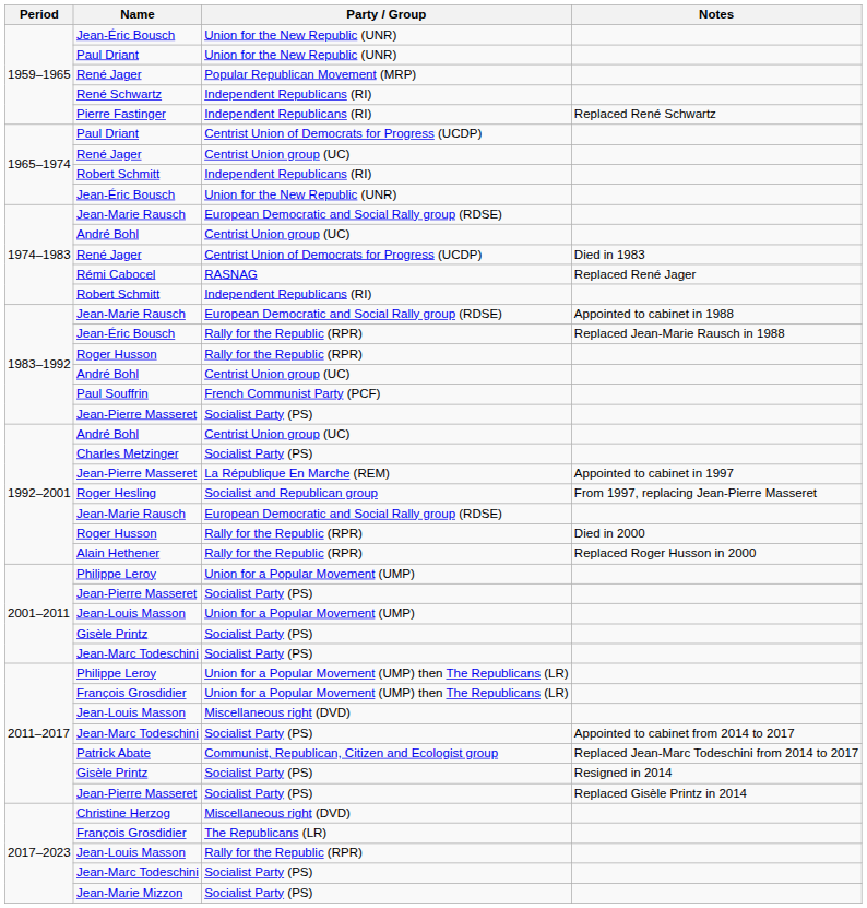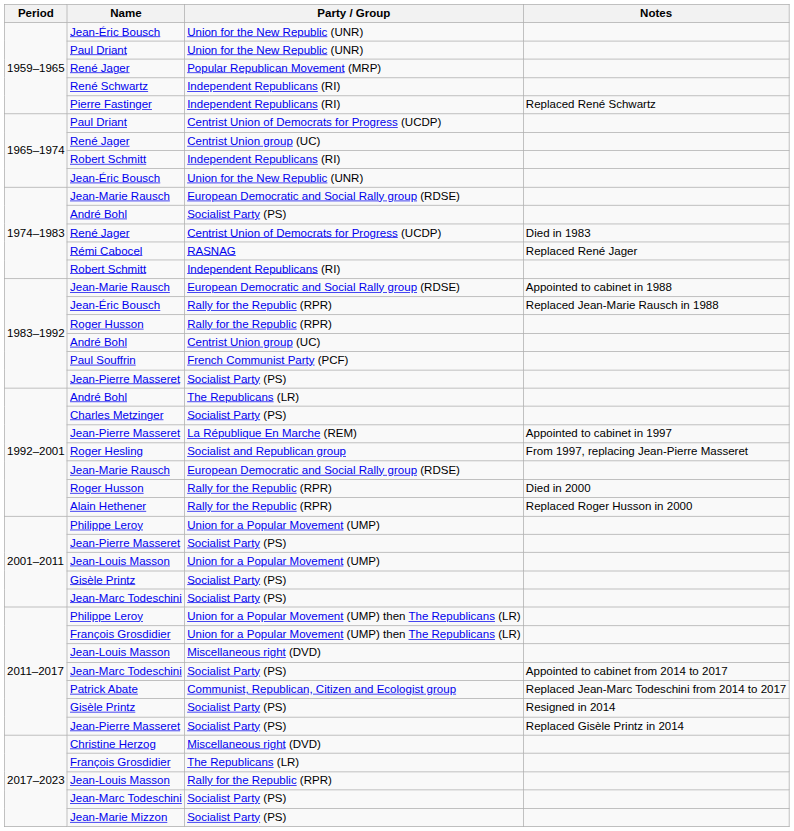 <table class="wikitable sortable">
 <tr>
 <th>Period</th>
 <th>Name</th>
 <th>Party / Group</th>
 <th>Notes</th>
 </tr>
 <tr>
 <td rowspan=5>1959–1965</td>
 <td><a href='#'>Jean-Éric Bousch</a></td>
 <td><a href='#'>Union for the New Republic</a> (UNR)</td>
 <td></td>
 </tr>
 <tr>
 <td><a href='#'>Paul Driant</a></td>
 <td><a href='#'>Union for the New Republic</a> (UNR)</td>
 <td></td>
 </tr>
 <tr>
 <td><a href='#'>René Jager</a></td>
 <td><a href='#'>Popular Republican Movement</a> (MRP)</td>
 <td></td>
 </tr>
 <tr>
 <td><a href='#'>René Schwartz</a></td>
 <td><a href='#'>Independent Republicans</a> (RI)</td>
 <td></td>
 </tr>
 <tr>
 <td><a href='#'>Pierre Fastinger</a></td>
 <td><a href='#'>Independent Republicans</a> (RI)</td>
 <td>Replaced René Schwartz</td>
 </tr>
 <tr>
 <td rowspan=4>1965–1974</td>
 <td><a href='#'>Paul Driant</a></td>
 <td><a href='#'>Centrist Union of Democrats for Progress</a> (UCDP)</td>
 <td></td>
 </tr>
 <tr>
 <td><a href='#'>René Jager</a></td>
 <td><a href='#'>Centrist Union group</a> (UC)</td>
 <td></td>
 </tr>
 <tr>
 <td><a href='#'>Robert Schmitt</a></td>
 <td><a href='#'>Independent Republicans</a> (RI)</td>
 <td></td>
 </tr>
 <tr>
 <td><a href='#'>Jean-Éric Bousch</a></td>
 <td><a href='#'>Union for the New Republic</a> (UNR)</td>
 <td></td>
 </tr>
 <tr>
 <td rowspan=5>1974–1983</td>
 <td><a href='#'>Jean-Marie Rausch</a></td>
 <td><a href='#'>European Democratic and Social Rally group</a> (RDSE)</td>
 <td></td>
 </tr>
 <tr>
 <td><a href='#'>André Bohl</a></td>
-<td><a href='#'>Centrist Union group</a> (UC)</td>
+<td><a href='#'>Socialist Party</a> (PS)</td>
 <td></td>
 </tr>
 <tr>
 <td><a href='#'>René Jager</a></td>
 <td><a href='#'>Centrist Union of Democrats for Progress</a> (UCDP)</td>
 <td>Died in 1983</td>
 </tr>
 <tr>
 <td><a href='#'>Rémi Cabocel</a></td>
 <td><a href='#'>RASNAG</a></td>
 <td>Replaced René Jager</td>
 </tr>
 <tr>
 <td><a href='#'>Robert Schmitt</a></td>
 <td><a href='#'>Independent Republicans</a> (RI)</td>
 <td></td>
 </tr>
 <tr>
 <td rowspan=6>1983–1992</td>
 <td><a href='#'>Jean-Marie Rausch</a></td>
 <td><a href='#'>European Democratic and Social Rally group</a> (RDSE)</td>
 <td>Appointed to cabinet in 1988</td>
 </tr>
 <tr>
 <td><a href='#'>Jean-Éric Bousch</a></td>
 <td><a href='#'>Rally for the Republic</a> (RPR)</td>
 <td>Replaced Jean-Marie Rausch in 1988</td>
 </tr>
 <tr>
 <td><a href='#'>Roger Husson</a></td>
 <td><a href='#'>Rally for the Republic</a> (RPR)</td>
 <td></td>
 </tr>
 <tr>
 <td><a href='#'>André Bohl</a></td>
 <td><a href='#'>Centrist Union group</a> (UC)</td>
 <td></td>
 </tr>
 <tr>
 <td><a href='#'>Paul Souffrin</a></td>
 <td><a href='#'>French Communist Party</a> (PCF)</td>
 <td></td>
 </tr>
 <tr>
 <td><a href='#'>Jean-Pierre Masseret</a></td>
 <td><a href='#'>Socialist Party</a> (PS)</td>
 <td></td>
 </tr>
 <tr>
 <td rowspan=7>1992–2001</td>
 <td><a href='#'>André Bohl</a></td>
-<td><a href='#'>Centrist Union group</a> (UC)</td>
+<td><a href='#'>The Republicans</a> (LR)</td>
 <td></td>
 </tr>
 <tr>
 <td><a href='#'>Charles Metzinger</a></td>
 <td><a href='#'>Socialist Party</a> (PS)</td>
 <td></td>
 </tr>
 <tr>
 <td><a href='#'>Jean-Pierre Masseret</a></td>
 <td><a href='#'>La République En Marche</a> (REM)</td>
 <td>Appointed to cabinet in 1997</td>
 </tr>
 <tr>
 <td><a href='#'>Roger Hesling</a></td>
 <td><a href='#'>Socialist and Republican group</a></td>
 <td>From 1997, replacing Jean-Pierre Masseret</td>
 </tr>
 <tr>
 <td><a href='#'>Jean-Marie Rausch</a></td>
 <td><a href='#'>European Democratic and Social Rally group</a> (RDSE)</td>
 <td></td>
 </tr>
 <tr>
 <td><a href='#'>Roger Husson</a></td>
 <td><a href='#'>Rally for the Republic</a> (RPR)</td>
 <td>Died in 2000</td>
 </tr>
 <tr>
 <td><a href='#'>Alain Hethener</a></td>
 <td><a href='#'>Rally for the Republic</a> (RPR)</td>
 <td>Replaced Roger Husson in 2000</td>
 </tr>
 <tr>
 <td rowspan=5>2001–2011</td>
 <td><a href='#'>Philippe Leroy</a></td>
 <td><a href='#'>Union for a Popular Movement</a> (UMP)</td>
 <td></td>
 </tr>
 <tr>
 <td><a href='#'>Jean-Pierre Masseret</a></td>
 <td><a href='#'>Socialist Party</a> (PS)</td>
 <td></td>
 </tr>
 <tr>
 <td><a href='#'>Jean-Louis Masson</a></td>
 <td><a href='#'>Union for a Popular Movement</a> (UMP)</td>
 <td></td>
 </tr>
 <tr>
 <td><a href='#'>Gisèle Printz</a></td>
 <td><a href='#'>Socialist Party</a> (PS)</td>
 <td></td>
 </tr>
 <tr>
 <td><a href='#'>Jean-Marc Todeschini</a></td>
 <td><a href='#'>Socialist Party</a> (PS)</td>
 <td></td>
 </tr>
 <tr>
 <td rowspan=7>2011–2017</td>
 <td><a href='#'>Philippe Leroy</a></td>
 <td><a href='#'>Union for a Popular Movement</a> (UMP) then <a href='#'>The Republicans</a> (LR)</td>
 <td></td>
 </tr>
 <tr>
 <td><a href='#'>François Grosdidier</a></td>
 <td><a href='#'>Union for a Popular Movement</a> (UMP) then  <a href='#'>The Republicans</a> (LR)</td>
 <td></td>
 </tr>
 <tr>
 <td><a href='#'>Jean-Louis Masson</a></td>
 <td><a href='#'>Miscellaneous right</a> (DVD)</td>
 <td></td>
 </tr>
 <tr>
 <td><a href='#'>Jean-Marc Todeschini</a></td>
 <td><a href='#'>Socialist Party</a> (PS)</td>
 <td>Appointed to cabinet from 2014 to 2017</td>
 </tr>
 <tr>
 <td><a href='#'>Patrick Abate</a></td>
 <td><a href='#'>Communist, Republican, Citizen and Ecologist group</a></td>
 <td>Replaced Jean-Marc Todeschini from 2014 to 2017</td>
 </tr>
 <tr>
 <td><a href='#'>Gisèle Printz</a></td>
 <td><a href='#'>Socialist Party</a> (PS)</td>
 <td>Resigned in 2014</td>
 </tr>
 <tr>
 <td><a href='#'>Jean-Pierre Masseret</a></td>
 <td><a href='#'>Socialist Party</a> (PS)</td>
 <td>Replaced Gisèle Printz in 2014</td>
 </tr>
 <tr>
 <td rowspan=5>2017–2023</td>
 <td><a href='#'>Christine Herzog</a></td>
 <td><a href='#'>Miscellaneous right</a> (DVD)</td>
 <td></td>
 </tr>
 <tr>
 <td><a href='#'>François Grosdidier</a></td>
 <td><a href='#'>The Republicans</a> (LR)</td>
 <td></td>
 </tr>
 <tr>
 <td><a href='#'>Jean-Louis Masson</a></td>
 <td><a href='#'>Rally for the Republic</a> (RPR)</td>
 <td></td>
 </tr>
 <tr>
 <td><a href='#'>Jean-Marc Todeschini</a></td>
 <td><a href='#'>Socialist Party</a> (PS)</td>
 <td></td>
 </tr>
 <tr>
 <td><a href='#'>Jean-Marie Mizzon</a></td>
 <td><a href='#'>Socialist Party</a> (PS)</td>
 <td></td>
 </tr>
 </table>
